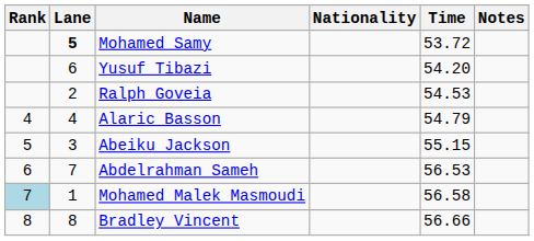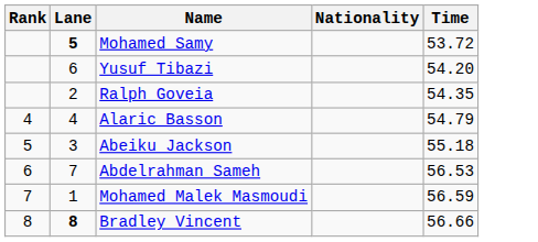 <table class="wikitable sortable" style="text-align:center">
 <tr>
 <th>Rank</th>
 <th>Lane</th>
 <th>Name</th>
 <th>Nationality</th>
 <th>Time</th>
-<th>Notes</th>
 </tr>
 <tr>
 <td></td>
 <td><strong>5</strong></td>
 <td align=left><a href='#'>Mohamed Samy</a></td>
 <td align=left></td>
 <td>53.72</td>
-<td></td>
 </tr>
 <tr>
 <td></td>
 <td>6</td>
 <td align=left><a href='#'>Yusuf Tibazi</a></td>
 <td align=left></td>
 <td>54.20</td>
-<td></td>
 </tr>
 <tr>
 <td></td>
 <td>2</td>
 <td align=left><a href='#'>Ralph Goveia</a></td>
 <td align=left></td>
-<td>54.53</td>
-<td></td>
+<td>54.35</td>
 </tr>
 <tr>
 <td>4</td>
 <td>4</td>
 <td align=left><a href='#'>Alaric Basson</a></td>
 <td align=left></td>
 <td>54.79</td>
-<td></td>
 </tr>
 <tr>
 <td>5</td>
 <td>3</td>
 <td align=left><a href='#'>Abeiku Jackson</a></td>
 <td align=left></td>
-<td>55.15</td>
-<td></td>
+<td>55.18</td>
 </tr>
 <tr>
 <td>6</td>
 <td>7</td>
 <td align=left><a href='#'>Abdelrahman Sameh</a></td>
 <td align=left></td>
 <td>56.53</td>
-<td></td>
 </tr>
 <tr>
-<td style="background: lightblue;">7</td>
+<td>7</td>
 <td>1</td>
 <td align=left><a href='#'>Mohamed Malek Masmoudi</a></td>
 <td align=left></td>
-<td>56.58</td>
-<td></td>
+<td>56.59</td>
 </tr>
 <tr>
 <td>8</td>
-<td>8</td>
+<td><strong>8</strong></td>
 <td align=left><a href='#'>Bradley Vincent</a></td>
 <td align=left></td>
 <td>56.66</td>
-<td></td>
 </tr>
 </table>
